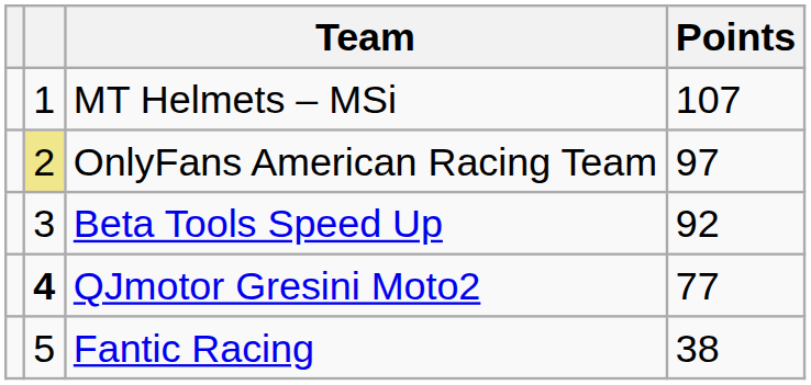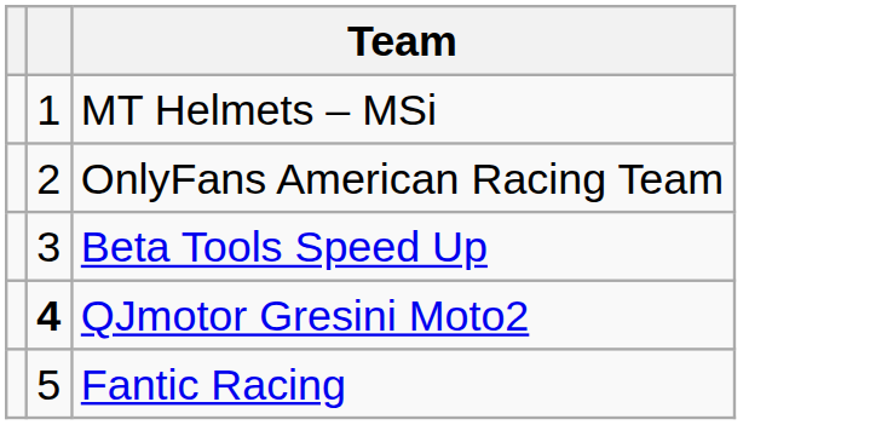 <table class="wikitable" style="font-size: 95%;">
 <tr>
 <th></th>
 <th></th>
 <th>Team</th>
-<th>Points</th>
 </tr>
 <tr>
 <td></td>
 <td align=center>1</td>
 <td> MT Helmets – MSi</td>
-<td align=left>107</td>
 </tr>
 <tr>
 <td></td>
-<td align=center style="background: khaki;">2</td>
+<td align=center>2</td>
 <td> OnlyFans American Racing Team</td>
-<td align=left>97</td>
 </tr>
 <tr>
 <td></td>
 <td align=center>3</td>
 <td> <a href='#'>Beta Tools Speed Up</a></td>
-<td align=left>92</td>
 </tr>
 <tr>
 <td></td>
 <td align=center><strong>4</strong></td>
 <td> <a href='#'>QJmotor Gresini Moto2</a></td>
-<td align=left>77</td>
 </tr>
 <tr>
 <td></td>
 <td align=center>5</td>
 <td> <a href='#'>Fantic Racing</a></td>
-<td align=left>38</td>
 </tr>
 </table>
